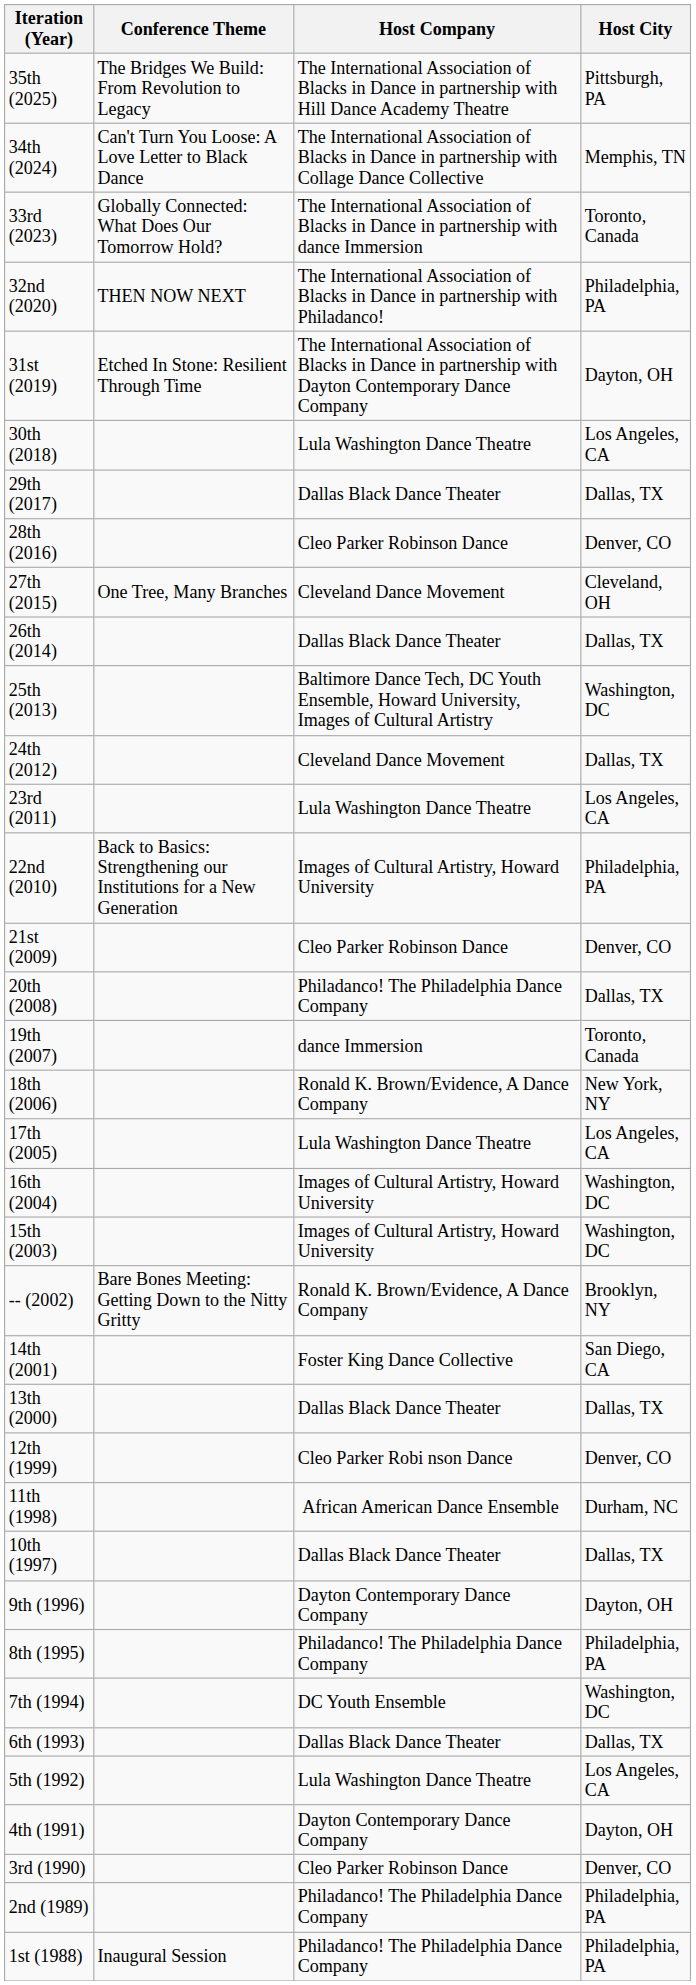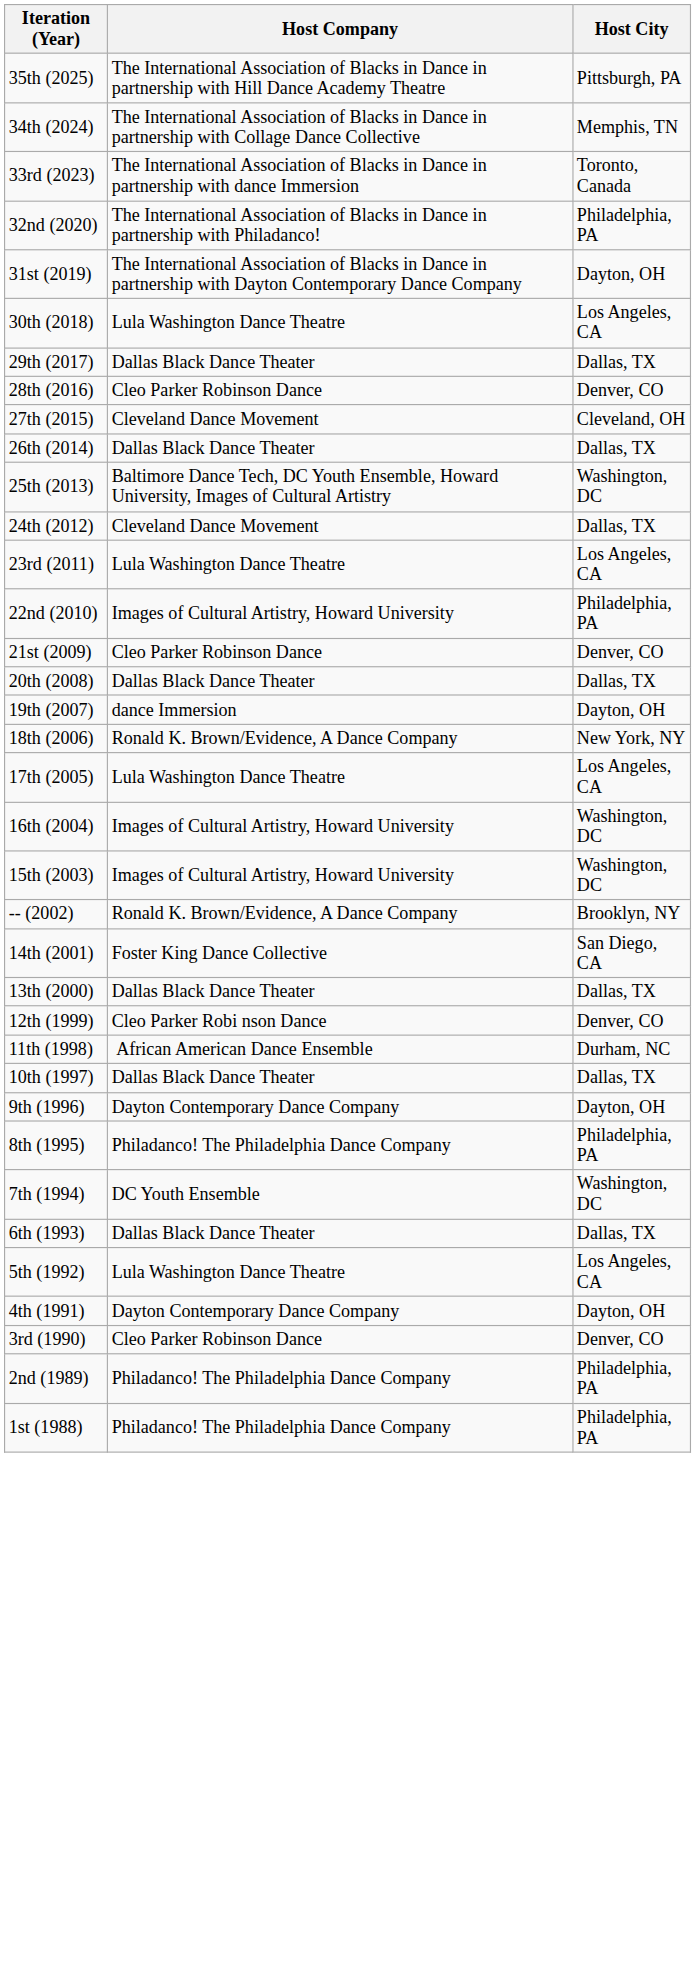 <table class="wikitable sortable">
 <tr>
 <th>Iteration (Year)</th>
-<th>Conference Theme</th>
 <th>Host Company</th>
 <th>Host City</th>
 </tr>
 <tr>
 <td>35th (2025)</td>
-<td>The Bridges We Build: From Revolution to Legacy</td>
 <td>The International Association of Blacks in Dance in partnership with Hill Dance Academy Theatre</td>
 <td>Pittsburgh, PA</td>
 </tr>
 <tr>
 <td>34th (2024)</td>
-<td>Can't Turn You Loose: A Love Letter to Black Dance</td>
 <td>The International Association of Blacks in Dance in partnership with Collage Dance Collective</td>
 <td>Memphis, TN</td>
 </tr>
 <tr>
 <td>33rd (2023)</td>
-<td>Globally Connected: What Does Our Tomorrow Hold?</td>
 <td>The International Association of Blacks in Dance in partnership with dance Immersion</td>
 <td>Toronto, Canada</td>
 </tr>
 <tr>
 <td>32nd (2020)</td>
-<td>THEN NOW NEXT</td>
 <td>The International Association of Blacks in Dance in partnership with Philadanco!</td>
 <td>Philadelphia, PA</td>
 </tr>
 <tr>
 <td>31st (2019)</td>
-<td>Etched In Stone: Resilient Through Time</td>
 <td>The International Association of Blacks in Dance in partnership with Dayton Contemporary Dance Company</td>
 <td>Dayton, OH</td>
 </tr>
 <tr>
 <td>30th (2018)</td>
-<td></td>
 <td>Lula Washington Dance Theatre</td>
 <td>Los Angeles, CA</td>
 </tr>
 <tr>
 <td>29th (2017)</td>
-<td></td>
 <td>Dallas Black Dance Theater</td>
 <td>Dallas, TX</td>
 </tr>
 <tr>
 <td>28th (2016)</td>
-<td></td>
 <td>Cleo Parker Robinson Dance</td>
 <td>Denver, CO</td>
 </tr>
 <tr>
 <td>27th (2015)</td>
-<td>One Tree, Many Branches</td>
 <td>Cleveland Dance Movement</td>
 <td>Cleveland, OH</td>
 </tr>
 <tr>
 <td>26th (2014)</td>
-<td></td>
 <td>Dallas Black Dance Theater</td>
 <td>Dallas, TX</td>
 </tr>
 <tr>
 <td>25th (2013)</td>
-<td></td>
 <td>Baltimore Dance Tech, DC Youth Ensemble, Howard University, Images of Cultural Artistry</td>
 <td>Washington, DC</td>
 </tr>
 <tr>
 <td>24th (2012)</td>
-<td></td>
 <td>Cleveland Dance Movement</td>
 <td>Dallas, TX</td>
 </tr>
 <tr>
 <td>23rd (2011)</td>
-<td></td>
 <td>Lula Washington Dance Theatre</td>
 <td>Los Angeles, CA</td>
 </tr>
 <tr>
 <td>22nd (2010)</td>
-<td>Back to Basics: Strengthening our Institutions for a New Generation</td>
 <td>Images of Cultural Artistry, Howard University</td>
 <td>Philadelphia, PA</td>
 </tr>
 <tr>
 <td>21st (2009)</td>
-<td></td>
 <td>Cleo Parker Robinson Dance</td>
 <td>Denver, CO</td>
 </tr>
 <tr>
 <td>20th (2008)</td>
-<td></td>
-<td>Philadanco! The Philadelphia Dance Company</td>
+<td>Dallas Black Dance Theater</td>
 <td>Dallas, TX</td>
 </tr>
 <tr>
 <td>19th (2007)</td>
-<td></td>
 <td>dance Immersion</td>
-<td>Toronto, Canada</td>
+<td>Dayton, OH</td>
 </tr>
 <tr>
 <td>18th (2006)</td>
-<td></td>
 <td>Ronald K. Brown/Evidence, A Dance Company</td>
 <td>New York, NY</td>
 </tr>
 <tr>
 <td>17th (2005)</td>
-<td></td>
 <td>Lula Washington Dance Theatre</td>
 <td>Los Angeles, CA</td>
 </tr>
 <tr>
 <td>16th (2004)</td>
-<td></td>
 <td>Images of Cultural Artistry,  Howard University</td>
 <td>Washington, DC</td>
 </tr>
 <tr>
 <td>15th (2003)</td>
-<td></td>
 <td>Images of Cultural Artistry, Howard University</td>
 <td>Washington, DC</td>
 </tr>
 <tr>
 <td>-- (2002)</td>
-<td>Bare Bones Meeting: Getting Down to the Nitty Gritty</td>
 <td>Ronald K. Brown/Evidence, A Dance Company</td>
 <td>Brooklyn, NY</td>
 </tr>
 <tr>
 <td>14th (2001)</td>
-<td></td>
 <td>Foster King Dance Collective</td>
 <td>San Diego, CA</td>
 </tr>
 <tr>
 <td>13th (2000)</td>
-<td></td>
 <td>Dallas Black Dance Theater</td>
 <td>Dallas, TX</td>
 </tr>
 <tr>
 <td>12th (1999)</td>
-<td></td>
 <td>Cleo Parker Robi nson Dance</td>
 <td>Denver, CO</td>
 </tr>
 <tr>
 <td>11th (1998)</td>
-<td></td>
 <td> African American Dance Ensemble</td>
 <td>Durham, NC</td>
 </tr>
 <tr>
 <td>10th (1997)</td>
-<td></td>
 <td>Dallas Black Dance Theater</td>
 <td>Dallas, TX</td>
 </tr>
 <tr>
 <td>9th (1996)</td>
-<td></td>
 <td>Dayton Contemporary Dance Company</td>
 <td>Dayton, OH</td>
 </tr>
 <tr>
 <td>8th (1995)</td>
-<td></td>
 <td>Philadanco! The Philadelphia Dance Company</td>
 <td>Philadelphia, PA</td>
 </tr>
 <tr>
 <td>7th (1994)</td>
-<td></td>
 <td>DC Youth Ensemble</td>
 <td>Washington, DC</td>
 </tr>
 <tr>
 <td>6th (1993)</td>
-<td></td>
 <td>Dallas Black Dance Theater</td>
 <td>Dallas, TX</td>
 </tr>
 <tr>
 <td>5th (1992)</td>
-<td></td>
 <td>Lula Washington Dance Theatre</td>
 <td>Los Angeles, CA</td>
 </tr>
 <tr>
 <td>4th (1991)</td>
-<td></td>
 <td>Dayton Contemporary Dance Company</td>
 <td>Dayton, OH</td>
 </tr>
 <tr>
 <td>3rd (1990)</td>
-<td></td>
 <td>Cleo Parker Robinson Dance</td>
 <td>Denver, CO</td>
 </tr>
 <tr>
 <td>2nd (1989)</td>
-<td></td>
 <td>Philadanco! The Philadelphia Dance Company</td>
 <td>Philadelphia, PA</td>
 </tr>
 <tr>
 <td>1st (1988)</td>
-<td>Inaugural Session</td>
 <td>Philadanco! The Philadelphia Dance Company</td>
 <td>Philadelphia, PA</td>
 </tr>
 </table>
